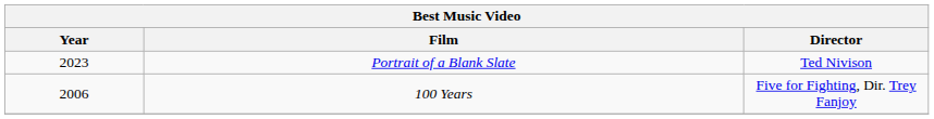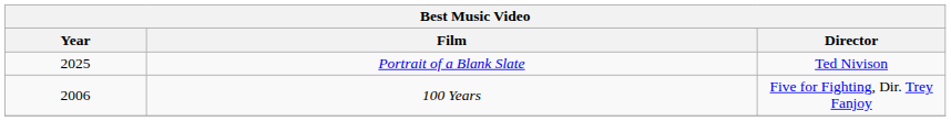 <table class="wikitable" width="80%">
 <tr>
 <th colspan="3" align="center">Best Music Video</th>
 </tr>
 <tr>
 <th width="15%">Year</th>
 <th width="65%">Film</th>
 <th width="20%">Director</th>
 </tr>
 <tr>
-<td align="center">2023</td>
+<td align="center">2025</td>
 <td align="center"><em><a href='#'>Portrait of a Blank Slate</a></em></td>
 <td align="center"><a href='#'>Ted Nivison</a></td>
 </tr>
 <tr>
 <td align="center">2006</td>
 <td align="center"><em>100 Years</em></td>
 <td align="center"><a href='#'>Five for Fighting</a>, Dir. <a href='#'>Trey Fanjoy</a></td>
 </tr>
 <tr>
 </tr>
 </table>
